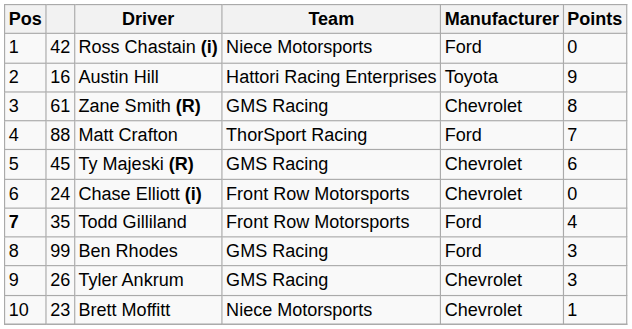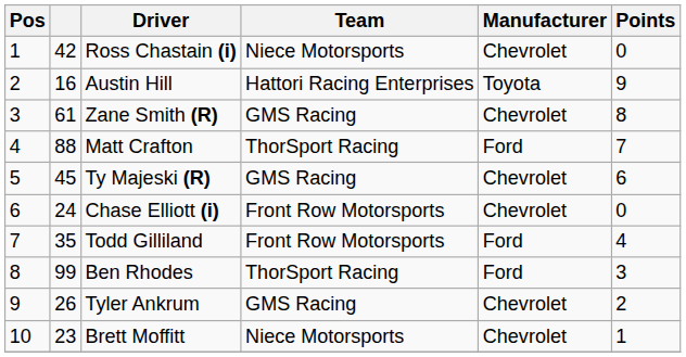 <table class="wikitable" style="font-size:98%">
 <tr>
 <th>Pos</th>
 <th></th>
 <th>Driver</th>
 <th>Team</th>
 <th>Manufacturer</th>
 <th>Points</th>
 </tr>
 <tr>
 <td>1</td>
 <td>42</td>
 <td>Ross Chastain <strong>(i)</strong></td>
 <td>Niece Motorsports</td>
-<td>Ford</td>
+<td>Chevrolet</td>
 <td>0</td>
 </tr>
 <tr>
 <td>2</td>
 <td>16</td>
 <td>Austin Hill</td>
 <td>Hattori Racing Enterprises</td>
 <td>Toyota</td>
 <td>9</td>
 </tr>
 <tr>
 <td>3</td>
 <td>61</td>
 <td>Zane Smith <strong>(R)</strong></td>
 <td>GMS Racing</td>
 <td>Chevrolet</td>
 <td>8</td>
 </tr>
 <tr>
 <td>4</td>
 <td>88</td>
 <td>Matt Crafton</td>
 <td>ThorSport Racing</td>
 <td>Ford</td>
 <td>7</td>
 </tr>
 <tr>
 <td>5</td>
 <td>45</td>
 <td>Ty Majeski <strong>(R)</strong></td>
 <td>GMS Racing</td>
 <td>Chevrolet</td>
 <td>6</td>
 </tr>
 <tr>
 <td>6</td>
 <td>24</td>
 <td>Chase Elliott <strong>(i)</strong></td>
 <td>Front Row Motorsports</td>
 <td>Chevrolet</td>
 <td>0</td>
 </tr>
 <tr>
-<td><strong>7</strong></td>
+<td>7</td>
 <td>35</td>
 <td>Todd Gilliland</td>
 <td>Front Row Motorsports</td>
 <td>Ford</td>
 <td>4</td>
 </tr>
 <tr>
 <td>8</td>
 <td>99</td>
 <td>Ben Rhodes</td>
-<td>GMS Racing</td>
+<td>ThorSport Racing</td>
 <td>Ford</td>
 <td>3</td>
 </tr>
 <tr>
 <td>9</td>
 <td>26</td>
 <td>Tyler Ankrum</td>
 <td>GMS Racing</td>
 <td>Chevrolet</td>
-<td>3</td>
+<td>2</td>
 </tr>
 <tr>
 <td>10</td>
 <td>23</td>
 <td>Brett Moffitt</td>
 <td>Niece Motorsports</td>
 <td>Chevrolet</td>
 <td>1</td>
 </tr>
 <tr>
 </tr>
 </table>
